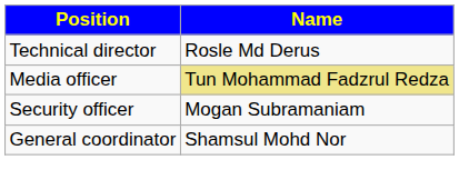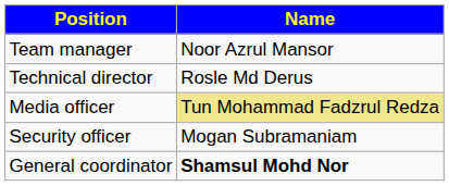 <table class="wikitable">
 <tr>
 <th style="background:blue; color:yellow; text-align:center;">Position</th>
 <th style="background:blue; color:yellow; text-align:center;">Name</th>
+</tr>
+<tr>
+<td>Team manager</td>
+<td> Noor Azrul Mansor</td>
 </tr>
 <tr>
 <td>Technical director</td>
 <td> Rosle Md Derus</td>
 </tr>
 <tr>
 <td>Media officer</td>
 <td style="background: khaki;"> Tun Mohammad Fadzrul Redza</td>
 </tr>
 <tr>
 <td>Security officer</td>
 <td> Mogan Subramaniam</td>
 </tr>
 <tr>
 <td>General coordinator</td>
-<td> Shamsul Mohd Nor</td>
+<td><strong> Shamsul Mohd Nor</strong></td>
 </tr>
 </table>
